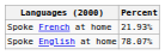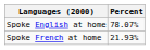 <table class="wikitable sortable collapsible" style="font-size: 90%;">
 <tr>
 <th>Languages (2000) </th>
 <th>Percent</th>
 </tr>
 <tr>
+<td>Spoke <a href='#'>English</a> at home</td>
+<td>78.07%</td>
+</tr>
+<tr>
 <td>Spoke <a href='#'>French</a> at home</td>
 <td>21.93%</td>
 </tr>
-<tr>
-<td>Spoke <a href='#'>English</a> at home</td>
-<td>78.07%</td>
-</tr>
 </table>
